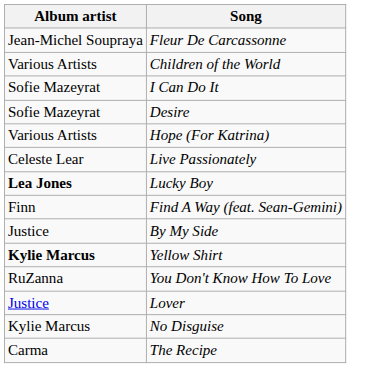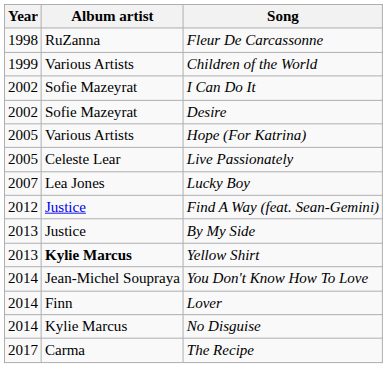 <table class="wikitable sortable">
 <tr>
+<th>Year</th>
 <th>Album artist</th>
 <th>Song</th>
 </tr>
 <tr>
-<td>Jean-Michel Soupraya</td>
+<td>1998</td>
+<td>RuZanna</td>
 <td><em>Fleur De Carcassonne</em></td>
 </tr>
 <tr>
+<td>1999</td>
 <td>Various Artists</td>
 <td><em>Children of the World</em></td>
 </tr>
 <tr>
+<td>2002</td>
 <td>Sofie Mazeyrat</td>
 <td><em>I Can Do It</em></td>
 </tr>
 <tr>
+<td>2002</td>
 <td>Sofie Mazeyrat</td>
 <td><em>Desire</em></td>
 </tr>
 <tr>
+<td>2005</td>
 <td>Various Artists</td>
 <td><em>Hope (For Katrina)</em></td>
 </tr>
 <tr>
+<td>2005</td>
 <td>Celeste Lear</td>
 <td><em>Live Passionately</em></td>
 </tr>
 <tr>
-<td><strong>Lea Jones</strong></td>
+<td>2007</td>
+<td>Lea Jones</td>
 <td><em>Lucky Boy</em></td>
 </tr>
 <tr>
-<td>Finn</td>
+<td>2012</td>
+<td><a href='#'>Justice</a></td>
 <td><em>Find A Way (feat. Sean-Gemini)</em></td>
 </tr>
 <tr>
+<td>2013</td>
 <td>Justice</td>
 <td><em>By My Side</em></td>
 </tr>
 <tr>
+<td>2013</td>
 <td><strong>Kylie Marcus</strong></td>
 <td><em>Yellow Shirt</em></td>
 </tr>
 <tr>
-<td>RuZanna</td>
+<td>2014</td>
+<td>Jean-Michel Soupraya</td>
 <td><em>You Don't Know How To Love</em></td>
 </tr>
 <tr>
-<td><a href='#'>Justice</a></td>
+<td>2014</td>
+<td>Finn</td>
 <td><em>Lover</em></td>
 </tr>
 <tr>
+<td>2014</td>
 <td>Kylie Marcus</td>
 <td><em>No Disguise</em></td>
 </tr>
 <tr>
+<td>2017</td>
 <td>Carma</td>
 <td><em>The Recipe</em></td>
 </tr>
 </table>
